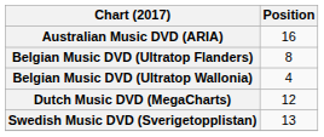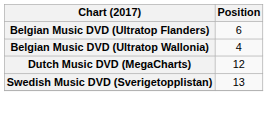 <table class="wikitable sortable plainrowheaders" style="text-align:center">
 <tr>
 <th>Chart (2017)</th>
 <th>Position</th>
 </tr>
 <tr>
-<th scope="row">Australian Music DVD (ARIA)</th>
-<td>16</td>
-</tr>
-<tr>
 <th scope="row">Belgian Music DVD (Ultratop Flanders)</th>
-<td>8</td>
+<td>6</td>
 </tr>
 <tr>
 <th scope="row">Belgian Music DVD (Ultratop Wallonia)</th>
 <td>4</td>
 </tr>
 <tr>
 <th scope="row">Dutch Music DVD (MegaCharts)</th>
 <td>12</td>
 </tr>
 <tr>
 <th scope="row">Swedish Music DVD (Sverigetopplistan)</th>
 <td>13</td>
 </tr>
 <tr>
 </tr>
 </table>
